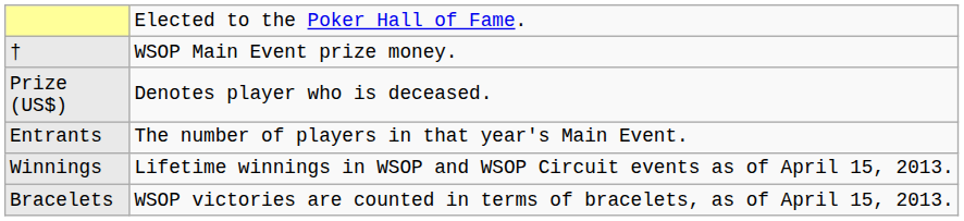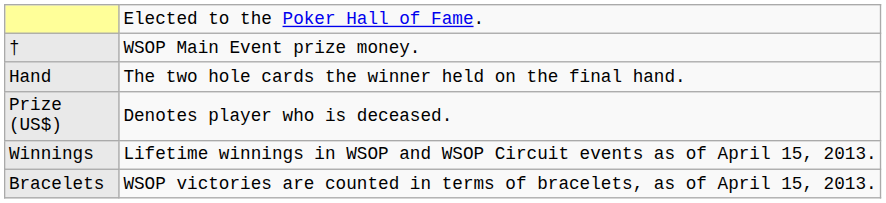 <table class="wikitable">
 <tr>
 <td style="background-color:#FFFF99; width:6em;"></td>
 <td>Elected to the <a href='#'>Poker Hall of Fame</a>.</td>
 </tr>
 <tr>
 <td style="background: #E9E9E9;">†</td>
 <td>WSOP Main Event prize money.</td>
 </tr>
 <tr>
+<td style="background: #E9E9E9;">Hand</td>
+<td>The two hole cards the winner held on the final hand.</td>
+</tr>
+<tr>
 <td style="background: #E9E9E9;">Prize (US$)</td>
 <td>Denotes player who is deceased.</td>
-</tr>
-<tr>
-<td style="background: #E9E9E9;">Entrants</td>
-<td>The number of players in that year's Main Event.</td>
 </tr>
 <tr>
 <td style="background: #E9E9E9;">Winnings</td>
 <td>Lifetime winnings in WSOP and WSOP Circuit events as of April 15, 2013.</td>
 </tr>
 <tr>
 <td style="background: #E9E9E9;">Bracelets</td>
 <td>WSOP victories are counted in terms of bracelets, as of April 15, 2013.</td>
 </tr>
 </table>
